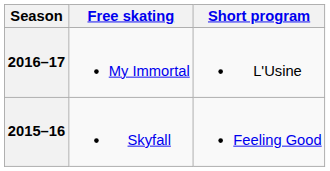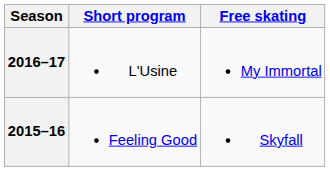 <table class=wikitable style=text-align:center>
 <tr>
 <th>Season</th>
+<th><a href='#'>Short program</a></th>
 <th><a href='#'>Free skating</a></th>
-<th><a href='#'>Short program</a></th>
 </tr>
 <tr>
 <th>2016–17 <br> </th>
+<td><br><ul><li>L'Usine <br></li></ul></td>
 <td><br><ul><li><a href='#'>My Immortal</a> <br></li></ul></td>
-<td><br><ul><li>L'Usine <br></li></ul></td>
 </tr>
 <tr>
 <th>2015–16 <br> </th>
+<td><br><ul><li><a href='#'>Feeling Good</a> <br></li></ul></td>
 <td><br><ul><li><a href='#'>Skyfall</a> <br></li></ul></td>
-<td><br><ul><li><a href='#'>Feeling Good</a> <br></li></ul></td>
 </tr>
 </table>
